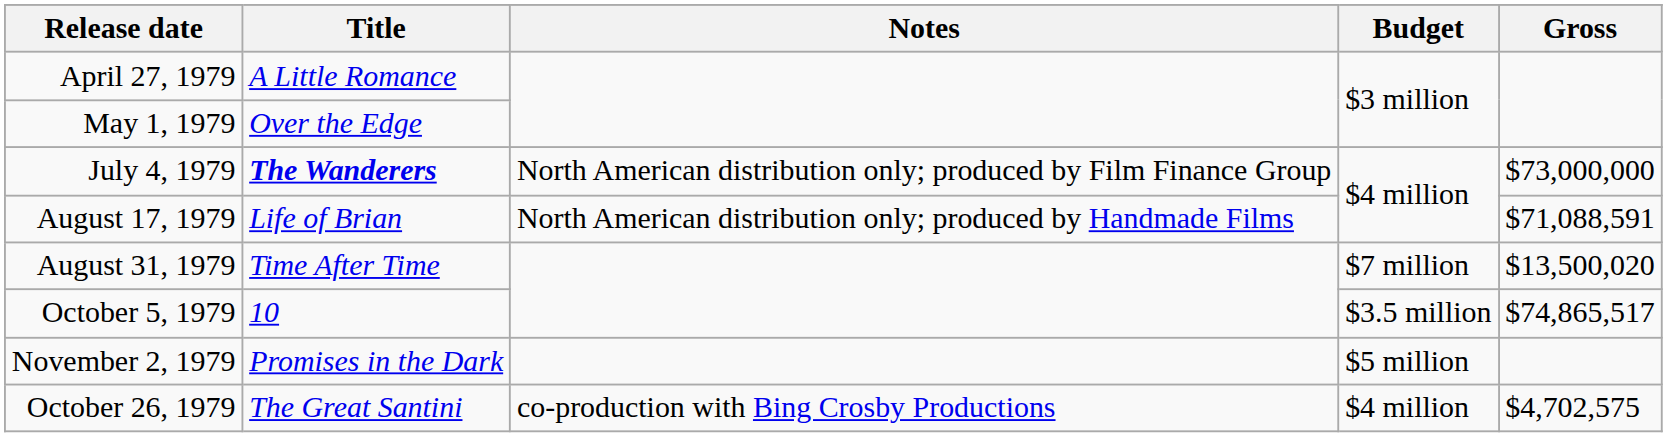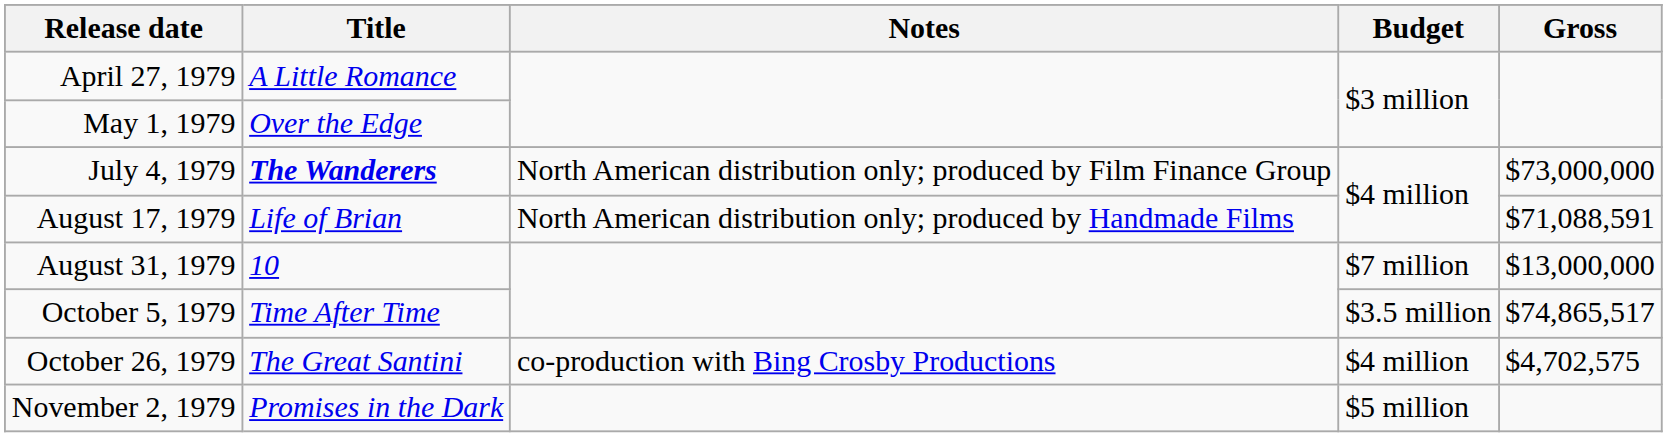 <table class="wikitable sortable">
 <tr>
 <th>Release date</th>
 <th>Title</th>
 <th>Notes</th>
 <th>Budget</th>
 <th>Gross</th>
 </tr>
 <tr>
 <td style="text-align:right;">April 27, 1979</td>
 <td><em><a href='#'>A Little Romance</a></em></td>
 <td rowspan="2"></td>
 <td rowspan="2">$3 million</td>
 <td rowspan="2"></td>
 </tr>
 <tr>
 <td style="text-align:right;">May 1, 1979</td>
 <td><em><a href='#'>Over the Edge</a></em></td>
 </tr>
 <tr>
 <td style="text-align:right;">July 4, 1979</td>
 <td><strong><em><a href='#'>The Wanderers</a></em></strong></td>
 <td>North American distribution only; produced by Film Finance Group</td>
 <td rowspan="2">$4 million</td>
 <td>$73,000,000</td>
 </tr>
 <tr>
 <td style="text-align:right;">August 17, 1979</td>
 <td><em><a href='#'>Life of Brian</a></em></td>
 <td>North American distribution only; produced by <a href='#'>Handmade Films</a></td>
 <td>$71,088,591</td>
 </tr>
 <tr>
 <td style="text-align:right;">August 31, 1979</td>
-<td><em><a href='#'>Time After Time</a></em></td>
+<td><em><a href='#'>10</a></em></td>
 <td rowspan="2"></td>
 <td>$7 million</td>
-<td>$13,500,020</td>
+<td>$13,000,000</td>
 </tr>
 <tr>
 <td style="text-align:right;">October 5, 1979</td>
-<td><em><a href='#'>10</a></em></td>
+<td><em><a href='#'>Time After Time</a></em></td>
 <td>$3.5 million</td>
 <td>$74,865,517</td>
+</tr>
+<tr>
+<td style="text-align:right;">October 26, 1979</td>
+<td><em><a href='#'>The Great Santini</a></em></td>
+<td>co-production with <a href='#'>Bing Crosby Productions</a></td>
+<td>$4 million</td>
+<td>$4,702,575</td>
 </tr>
 <tr>
 <td style="text-align:right;">November 2, 1979</td>
 <td><em><a href='#'>Promises in the Dark</a></em></td>
 <td></td>
 <td>$5 million</td>
 <td></td>
 </tr>
-<tr>
-<td style="text-align:right;">October 26, 1979</td>
-<td><em><a href='#'>The Great Santini</a></em></td>
-<td>co-production with <a href='#'>Bing Crosby Productions</a></td>
-<td>$4 million</td>
-<td>$4,702,575</td>
-</tr>
 </table>
